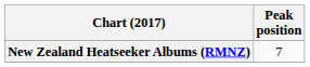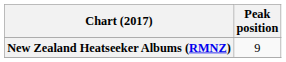 <table class="wikitable sortable plainrowheaders" style="text-align:center">
 <tr>
 <th scope="col">Chart (2017)</th>
 <th scope="col">Peak<br>position</th>
 </tr>
 <tr>
 </tr>
 <tr>
 </tr>
 <tr>
 <th scope="row">New Zealand Heatseeker Albums (<a href='#'>RMNZ</a>)</th>
-<td>7</td>
+<td>9</td>
 </tr>
 <tr>
 </tr>
 <tr>
 </tr>
 </table>
